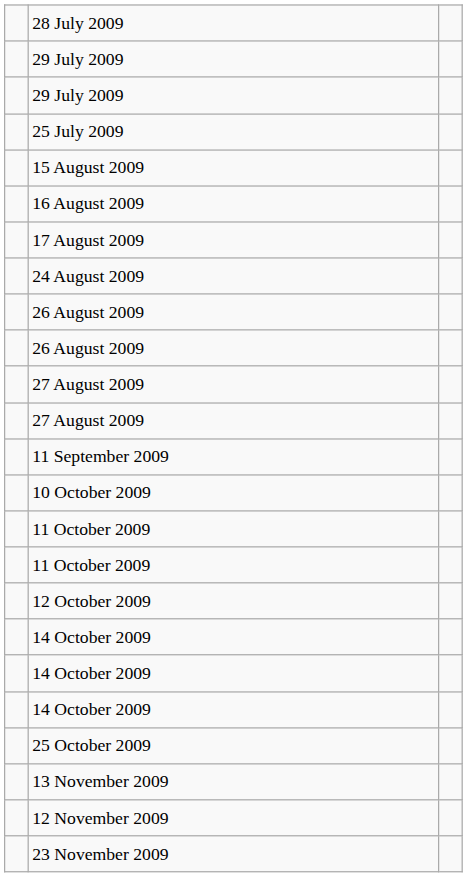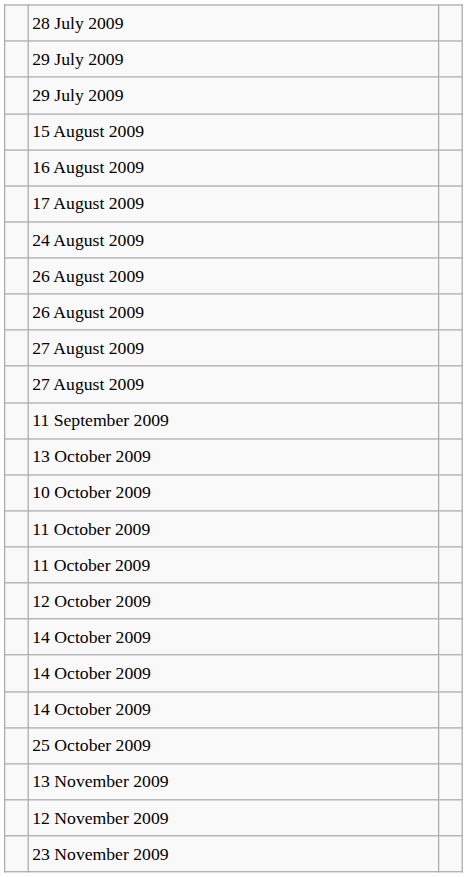 <table class="wikitable" style="font-size: 89%; float: left; width: 26em; margin-right: 1em; height: 700px">
 <tr>
 <td></td>
 <td>28 July 2009</td>
 <td></td>
 </tr>
 <tr>
 <td></td>
 <td>29 July 2009</td>
 <td></td>
 </tr>
 <tr>
 <td></td>
 <td>29 July 2009</td>
-<td></td>
-</tr>
-<tr>
-<td></td>
-<td>25 July 2009</td>
 <td></td>
 </tr>
 <tr>
 <td></td>
 <td>15 August 2009</td>
 <td></td>
 </tr>
 <tr>
 <td></td>
 <td>16 August 2009</td>
 <td></td>
 </tr>
 <tr>
 <td></td>
 <td>17 August 2009</td>
 <td></td>
 </tr>
 <tr>
 <td></td>
 <td>24 August 2009</td>
 <td></td>
 </tr>
 <tr>
 <td></td>
 <td>26 August 2009</td>
 <td></td>
 </tr>
 <tr>
 <td></td>
 <td>26 August 2009</td>
 <td></td>
 </tr>
 <tr>
 <td></td>
 <td>27 August 2009</td>
 <td></td>
 </tr>
 <tr>
 <td></td>
 <td>27 August 2009</td>
 <td></td>
 </tr>
 <tr>
 <td></td>
 <td>11 September 2009</td>
+<td></td>
+</tr>
+<tr>
+<td></td>
+<td>13 October 2009</td>
 <td></td>
 </tr>
 <tr>
 <td></td>
 <td>10 October 2009</td>
 <td></td>
 </tr>
 <tr>
 <td></td>
 <td>11 October 2009</td>
 <td></td>
 </tr>
 <tr>
 <td></td>
 <td>11 October 2009</td>
 <td></td>
 </tr>
 <tr>
 <td></td>
 <td>12 October 2009</td>
 <td></td>
 </tr>
 <tr>
 <td></td>
 <td>14 October 2009</td>
 <td></td>
 </tr>
 <tr>
 <td></td>
 <td>14 October 2009</td>
 <td></td>
 </tr>
 <tr>
 <td></td>
 <td>14 October 2009</td>
 <td></td>
 </tr>
 <tr>
 <td></td>
 <td>25 October 2009</td>
 <td></td>
 </tr>
 <tr>
 <td></td>
 <td>13 November 2009</td>
 <td></td>
 </tr>
 <tr>
 <td></td>
 <td>12 November 2009</td>
 <td></td>
 </tr>
 <tr>
 <td></td>
 <td>23 November 2009</td>
 <td></td>
 </tr>
 </table>
